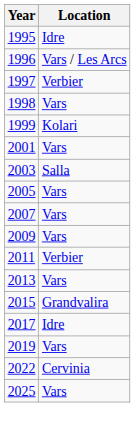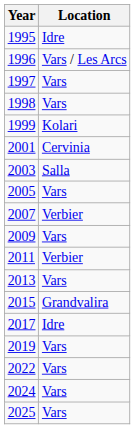 <table class="wikitable">
 <tr>
 <th scope="col">Year</th>
 <th scope="col">Location</th>
 </tr>
 <tr>
 <td><a href='#'>1995</a></td>
 <td> <a href='#'>Idre</a></td>
 </tr>
 <tr>
 <td><a href='#'>1996</a></td>
 <td> <a href='#'>Vars</a> / <a href='#'>Les Arcs</a></td>
 </tr>
 <tr>
 <td><a href='#'>1997</a></td>
-<td> <a href='#'>Verbier</a></td>
+<td> <a href='#'>Vars</a></td>
 </tr>
 <tr>
 <td><a href='#'>1998</a></td>
 <td> <a href='#'>Vars</a></td>
 </tr>
 <tr>
 <td><a href='#'>1999</a></td>
 <td> <a href='#'>Kolari</a></td>
 </tr>
 <tr>
 <td><a href='#'>2001</a></td>
-<td> <a href='#'>Vars</a></td>
+<td> <a href='#'>Cervinia</a></td>
 </tr>
 <tr>
 <td><a href='#'>2003</a></td>
 <td> <a href='#'>Salla</a></td>
 </tr>
 <tr>
 <td><a href='#'>2005</a></td>
 <td> <a href='#'>Vars</a></td>
 </tr>
 <tr>
 <td><a href='#'>2007</a></td>
-<td> <a href='#'>Vars</a></td>
+<td> <a href='#'>Verbier</a></td>
 </tr>
 <tr>
 <td><a href='#'>2009</a></td>
 <td> <a href='#'>Vars</a></td>
 </tr>
 <tr>
 <td><a href='#'>2011</a></td>
 <td> <a href='#'>Verbier</a></td>
 </tr>
 <tr>
 <td><a href='#'>2013</a></td>
 <td> <a href='#'>Vars</a></td>
 </tr>
 <tr>
 <td><a href='#'>2015</a></td>
 <td> <a href='#'>Grandvalira</a></td>
 </tr>
 <tr>
 <td><a href='#'>2017</a></td>
 <td> <a href='#'>Idre</a></td>
 </tr>
 <tr>
 <td><a href='#'>2019</a></td>
 <td> <a href='#'>Vars</a></td>
 </tr>
 <tr>
 <td><a href='#'>2022</a></td>
-<td> <a href='#'>Cervinia</a></td>
+<td> <a href='#'>Vars</a></td>
+</tr>
+<tr>
+<td><a href='#'>2024</a></td>
+<td> <a href='#'>Vars</a></td>
 </tr>
 <tr>
 <td><a href='#'>2025</a></td>
 <td> <a href='#'>Vars</a></td>
 </tr>
 </table>
